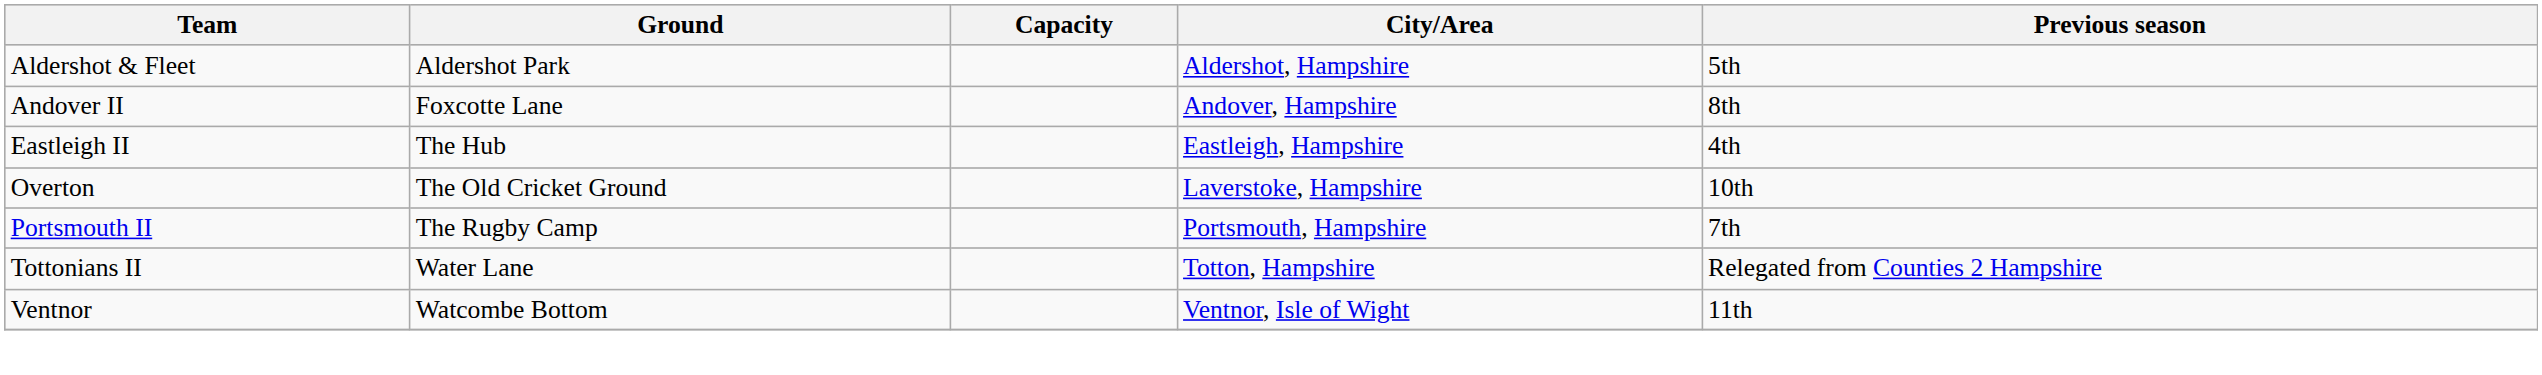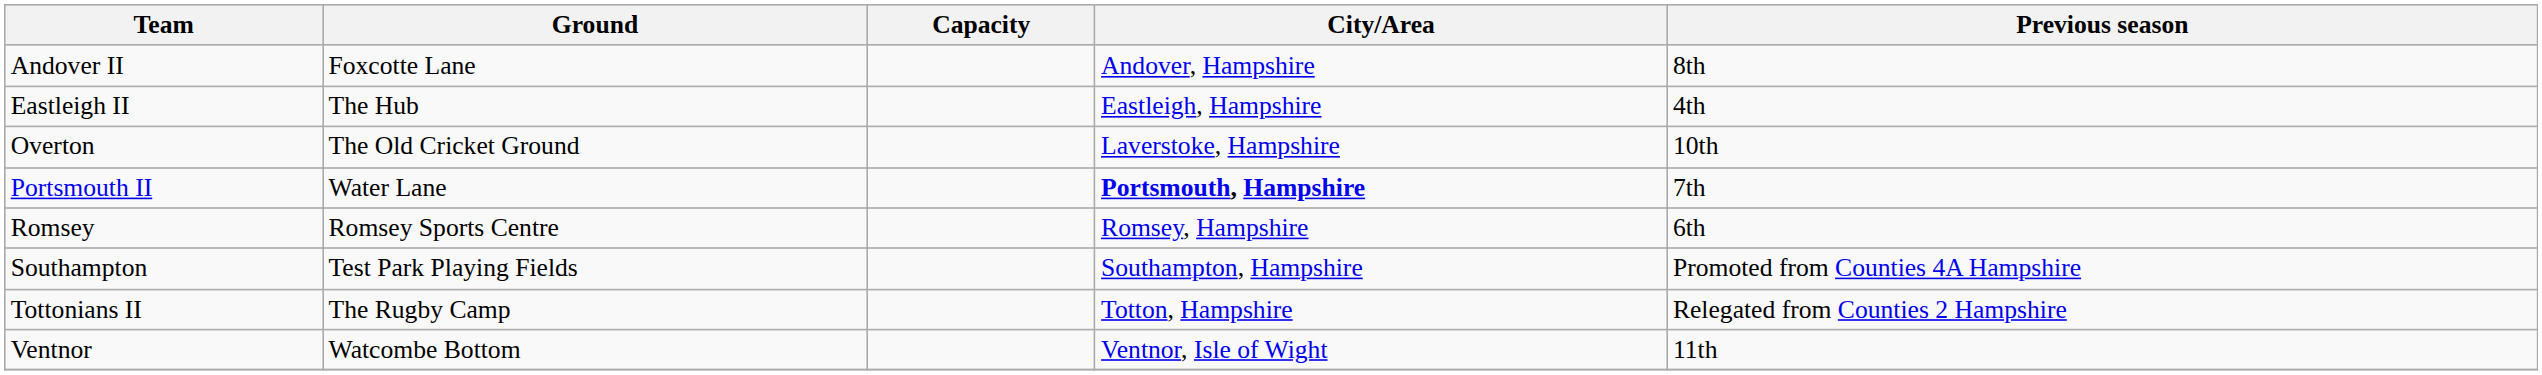 <table class="wikitable sortable" width=100%>
 <tr>
 <th>Team</th>
 <th>Ground</th>
 <th>Capacity</th>
 <th>City/Area</th>
 <th>Previous season</th>
-</tr>
-<tr>
-<td>Aldershot & Fleet</td>
-<td>Aldershot Park</td>
-<td></td>
-<td><a href='#'>Aldershot</a>, <a href='#'>Hampshire</a></td>
-<td>5th</td>
 </tr>
 <tr>
 <td>Andover II</td>
 <td>Foxcotte Lane</td>
 <td></td>
 <td><a href='#'>Andover</a>, <a href='#'>Hampshire</a></td>
 <td>8th</td>
 </tr>
 <tr>
 <td>Eastleigh II</td>
 <td>The Hub</td>
 <td></td>
 <td><a href='#'>Eastleigh</a>, <a href='#'>Hampshire</a></td>
 <td>4th</td>
 </tr>
 <tr>
 <td>Overton</td>
 <td>The Old Cricket Ground</td>
 <td></td>
 <td><a href='#'>Laverstoke</a>, <a href='#'>Hampshire</a></td>
 <td>10th</td>
 </tr>
 <tr>
 <td><a href='#'>Portsmouth II</a></td>
-<td>The Rugby Camp</td>
+<td>Water Lane</td>
 <td></td>
-<td><a href='#'>Portsmouth</a>, <a href='#'>Hampshire</a></td>
+<td><strong><a href='#'>Portsmouth</a>, <a href='#'>Hampshire</a></strong></td>
 <td>7th</td>
 </tr>
 <tr>
+<td>Romsey</td>
+<td>Romsey Sports Centre</td>
+<td></td>
+<td><a href='#'>Romsey</a>, <a href='#'>Hampshire</a></td>
+<td>6th</td>
+</tr>
+<tr>
+<td>Southampton</td>
+<td>Test Park Playing Fields</td>
+<td></td>
+<td><a href='#'>Southampton</a>, <a href='#'>Hampshire</a></td>
+<td>Promoted from <a href='#'>Counties 4A Hampshire</a></td>
+</tr>
+<tr>
 <td>Tottonians II</td>
-<td>Water Lane</td>
+<td>The Rugby Camp</td>
 <td></td>
 <td><a href='#'>Totton</a>, <a href='#'>Hampshire</a></td>
 <td>Relegated from <a href='#'>Counties 2 Hampshire</a></td>
 </tr>
 <tr>
 <td>Ventnor</td>
 <td>Watcombe Bottom</td>
 <td></td>
 <td><a href='#'>Ventnor</a>, <a href='#'>Isle of Wight</a></td>
 <td>11th</td>
 </tr>
 <tr>
 </tr>
 </table>
